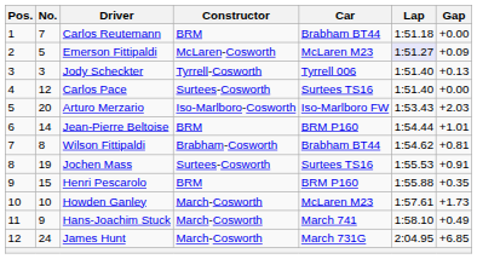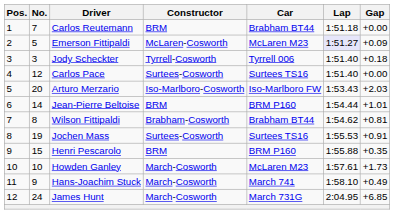 <table class="wikitable" style="font-size: 95%;">
 <tr>
 <th>Pos.</th>
 <th>No.</th>
 <th>Driver</th>
 <th>Constructor</th>
 <th>Car</th>
 <th>Lap</th>
 <th>Gap</th>
 </tr>
 <tr>
 <td>1</td>
 <td>7</td>
 <td> <a href='#'>Carlos Reutemann</a></td>
 <td><a href='#'>BRM</a></td>
 <td><a href='#'>Brabham BT44</a></td>
 <td>1:51.18</td>
 <td>+0.00</td>
 </tr>
 <tr>
 <td>2</td>
 <td>5</td>
 <td> <a href='#'>Emerson Fittipaldi</a></td>
 <td><a href='#'>McLaren</a>-<a href='#'>Cosworth</a></td>
 <td><a href='#'>McLaren M23</a></td>
 <td style="background: lavender;">1:51.27</td>
 <td>+0.09</td>
 </tr>
 <tr>
 <td>3</td>
 <td>3</td>
 <td> <a href='#'>Jody Scheckter</a></td>
 <td><a href='#'>Tyrrell</a>-<a href='#'>Cosworth</a></td>
 <td><a href='#'>Tyrrell 006</a></td>
 <td>1:51.40</td>
-<td>+0.13</td>
+<td>+0.18</td>
 </tr>
 <tr>
 <td>4</td>
 <td>12</td>
 <td> <a href='#'>Carlos Pace</a></td>
 <td><a href='#'>Surtees</a>-<a href='#'>Cosworth</a></td>
 <td><a href='#'>Surtees TS16</a></td>
 <td>1:51.40</td>
 <td>+0.00</td>
 </tr>
 <tr>
 <td>5</td>
 <td>20</td>
 <td> <a href='#'>Arturo Merzario</a></td>
 <td><a href='#'>Iso-Marlboro</a>-<a href='#'>Cosworth</a></td>
 <td><a href='#'>Iso-Marlboro FW</a></td>
 <td>1:53.43</td>
 <td>+2.03</td>
 </tr>
 <tr>
 <td>6</td>
 <td>14</td>
 <td> <a href='#'>Jean-Pierre Beltoise</a></td>
 <td><a href='#'>BRM</a></td>
 <td><a href='#'>BRM P160</a></td>
 <td>1:54.44</td>
 <td>+1.01</td>
 </tr>
 <tr>
 <td>7</td>
 <td>8</td>
 <td> <a href='#'>Wilson Fittipaldi</a></td>
 <td><a href='#'>Brabham</a>-<a href='#'>Cosworth</a></td>
 <td><a href='#'>Brabham BT44</a></td>
 <td>1:54.62</td>
 <td>+0.81</td>
 </tr>
 <tr>
 <td>8</td>
 <td>19</td>
 <td> <a href='#'>Jochen Mass</a></td>
 <td><a href='#'>Surtees</a>-<a href='#'>Cosworth</a></td>
 <td><a href='#'>Surtees TS16</a></td>
 <td>1:55.53</td>
 <td>+0.91</td>
 </tr>
 <tr>
 <td>9</td>
 <td>15</td>
 <td> <a href='#'>Henri Pescarolo</a></td>
 <td><a href='#'>BRM</a></td>
 <td><a href='#'>BRM P160</a></td>
 <td>1:55.88</td>
 <td>+0.35</td>
 </tr>
 <tr>
 <td>10</td>
 <td>10</td>
 <td> <a href='#'>Howden Ganley</a></td>
 <td><a href='#'>March</a>-<a href='#'>Cosworth</a></td>
 <td><a href='#'>McLaren M23</a></td>
 <td>1:57.61</td>
 <td>+1.73</td>
 </tr>
 <tr>
 <td>11</td>
 <td>9</td>
 <td> <a href='#'>Hans-Joachim Stuck</a></td>
 <td><a href='#'>March</a>-<a href='#'>Cosworth</a></td>
 <td><a href='#'>March 741</a></td>
 <td>1:58.10</td>
 <td>+0.49</td>
 </tr>
 <tr>
 <td>12</td>
 <td>24</td>
 <td> <a href='#'>James Hunt</a></td>
 <td><a href='#'>March</a>-<a href='#'>Cosworth</a></td>
 <td><a href='#'>March 731G</a></td>
 <td>2:04.95</td>
 <td>+6.85</td>
 </tr>
 <tr>
 <th colspan="7"></th>
 </tr>
 </table>
